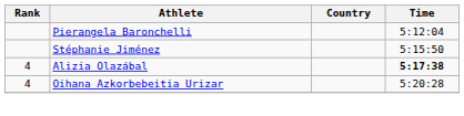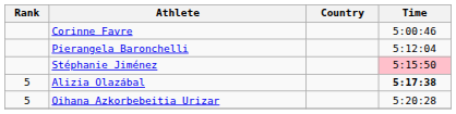 <table class="wikitable" width=40% style="font-size:90%; text-align:center;">
 <tr>
 <th>Rank</th>
 <th>Athlete</th>
 <th>Country</th>
 <th>Time</th>
+</tr>
+<tr>
+<td></td>
+<td align=left><a href='#'>Corinne Favre</a></td>
+<td align=left></td>
+<td>5:00:46</td>
 </tr>
 <tr>
 <td></td>
 <td align=left><a href='#'>Pierangela Baronchelli</a></td>
 <td align=left></td>
 <td>5:12:04</td>
 </tr>
 <tr>
 <td></td>
 <td align=left><a href='#'>Stéphanie Jiménez</a></td>
 <td align=left></td>
-<td>5:15:50</td>
+<td style="background: pink;">5:15:50</td>
 </tr>
 <tr>
-<td>4</td>
+<td>5</td>
 <td align=left><a href='#'>Alizia Olazábal</a></td>
 <td align=left></td>
 <td><strong>5:17:38</strong></td>
 </tr>
 <tr>
-<td>4</td>
+<td>5</td>
 <td align=left><a href='#'>Oihana Azkorbebeitia Urizar</a></td>
 <td align=left></td>
 <td>5:20:28</td>
 </tr>
 <tr>
 </tr>
 </table>
